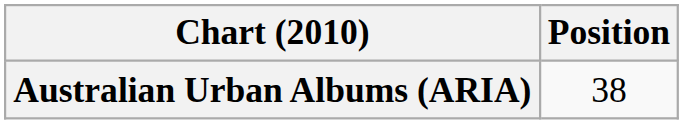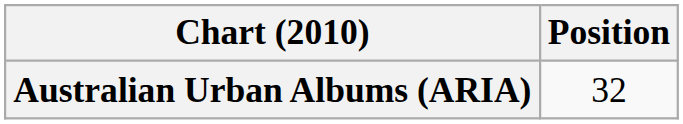 <table class="wikitable plainrowheaders" style="text-align:center">
 <tr>
 <th scope="col">Chart (2010)</th>
 <th scope="col">Position</th>
 </tr>
 <tr>
 <th scope="row">Australian Urban Albums (ARIA)</th>
-<td>38</td>
+<td>32</td>
 </tr>
 </table>
